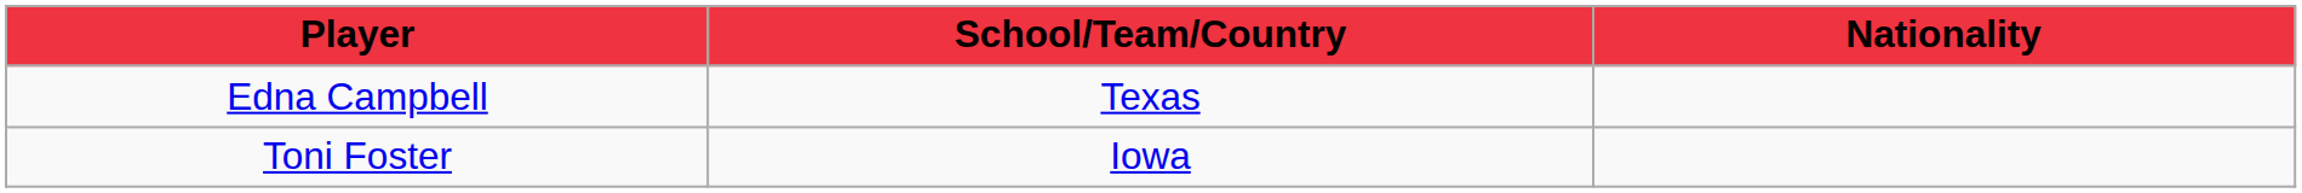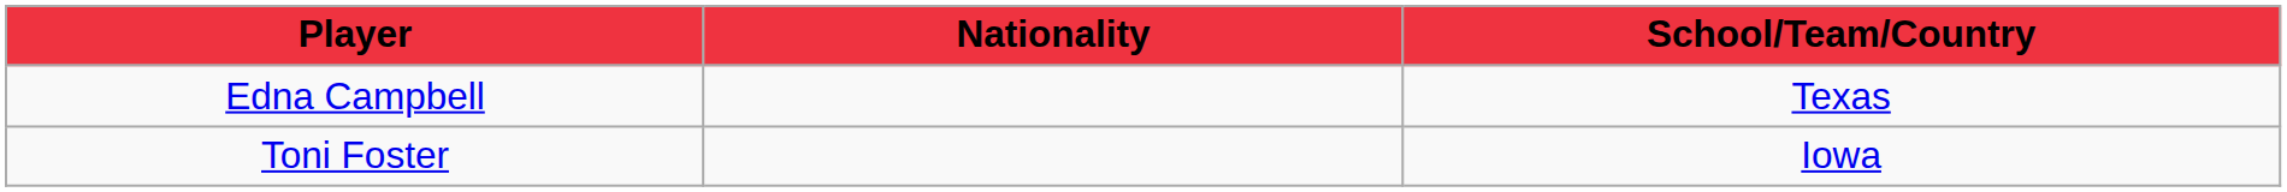 <table class="wikitable" style="text-align:center; width:60em">
 <tr>
 <th style="background: #EF3340" width="10%"><span>Player</span></th>
+<th style="background: #EF3340" width="10%"><span>Nationality</span></th>
 <th style="background: #EF3340" width="10%"><span>School/Team/Country</span></th>
-<th style="background: #EF3340" width="10%"><span>Nationality</span></th>
 </tr>
 <tr>
 <td><a href='#'>Edna Campbell</a></td>
+<td></td>
 <td><a href='#'>Texas</a></td>
-<td></td>
 </tr>
 <tr>
 <td><a href='#'>Toni Foster</a></td>
+<td></td>
 <td><a href='#'>Iowa</a></td>
-<td></td>
 </tr>
 </table>
